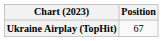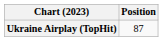 <table class="wikitable plainrowheaders" style="text-align:center">
 <tr>
 <th scope="col">Chart (2023)</th>
 <th scope="col">Position</th>
 </tr>
 <tr>
 <th scope="row">Ukraine Airplay (TopHit)</th>
-<td>67</td>
+<td>87</td>
 </tr>
 </table>
